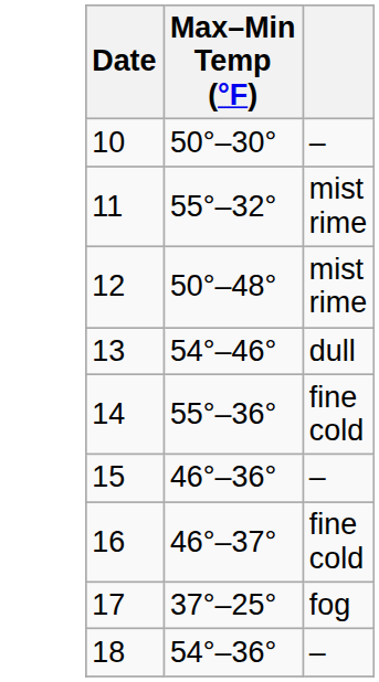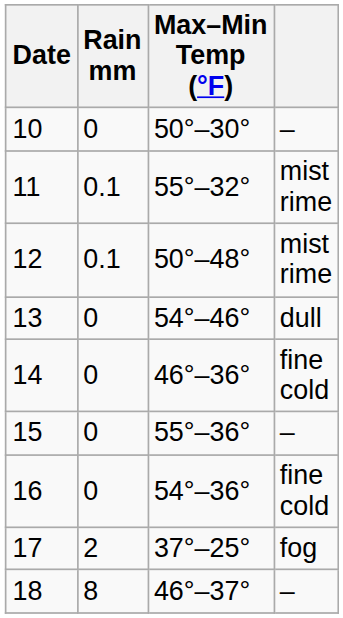 <table class="wikitable" align=right style="margin:0 0 1em 1em">
 <tr>
 <th>Date</th>
+<th>Rain<br>mm</th>
 <th>Max–Min<br>Temp<br>(<a href='#'>°F</a>)</th>
 <th></th>
 </tr>
 <tr>
 <td>10</td>
+<td>0</td>
 <td>50°–30°</td>
 <td>–</td>
 </tr>
 <tr>
 <td>11</td>
+<td>0.1</td>
 <td>55°–32°</td>
 <td>mist<br>rime</td>
 </tr>
 <tr>
 <td>12</td>
+<td>0.1</td>
 <td>50°–48°</td>
 <td>mist<br>rime</td>
 </tr>
 <tr>
 <td>13</td>
+<td>0</td>
 <td>54°–46°</td>
 <td>dull</td>
 </tr>
 <tr>
 <td>14</td>
-<td>55°–36°</td>
+<td>0</td>
+<td>46°–36°</td>
 <td>fine<br>cold</td>
 </tr>
 <tr>
 <td>15</td>
-<td>46°–36°</td>
+<td>0</td>
+<td>55°–36°</td>
 <td>–</td>
 </tr>
 <tr>
 <td>16</td>
-<td>46°–37°</td>
+<td>0</td>
+<td>54°–36°</td>
 <td>fine<br>cold</td>
 </tr>
 <tr>
 <td>17</td>
+<td>2</td>
 <td>37°–25°</td>
 <td>fog</td>
 </tr>
 <tr>
 <td>18</td>
-<td>54°–36°</td>
+<td>8</td>
+<td>46°–37°</td>
 <td>–</td>
 </tr>
 </table>
